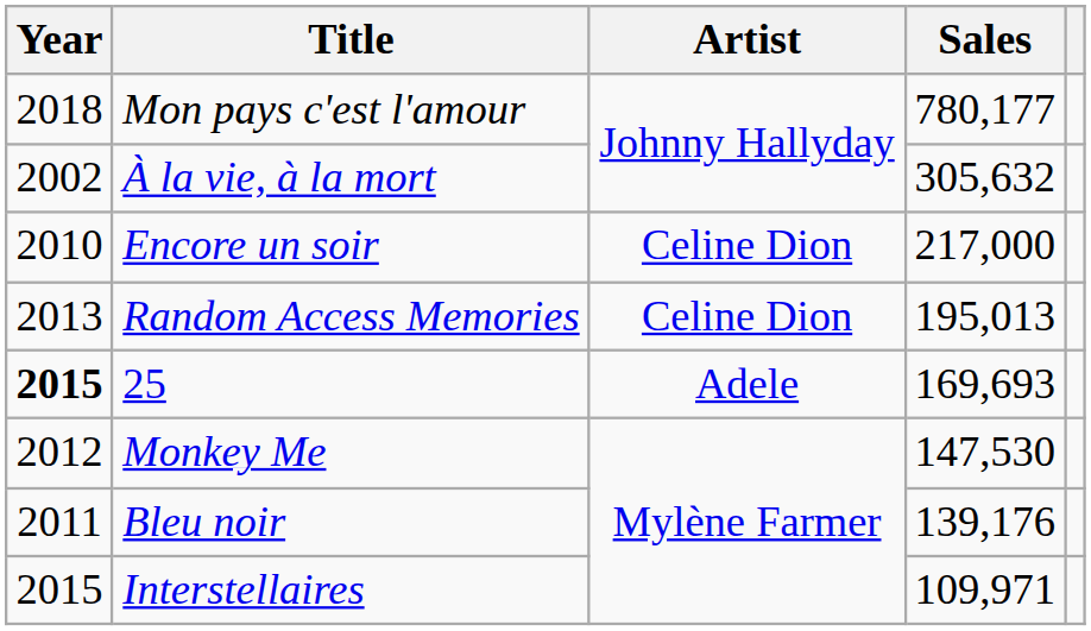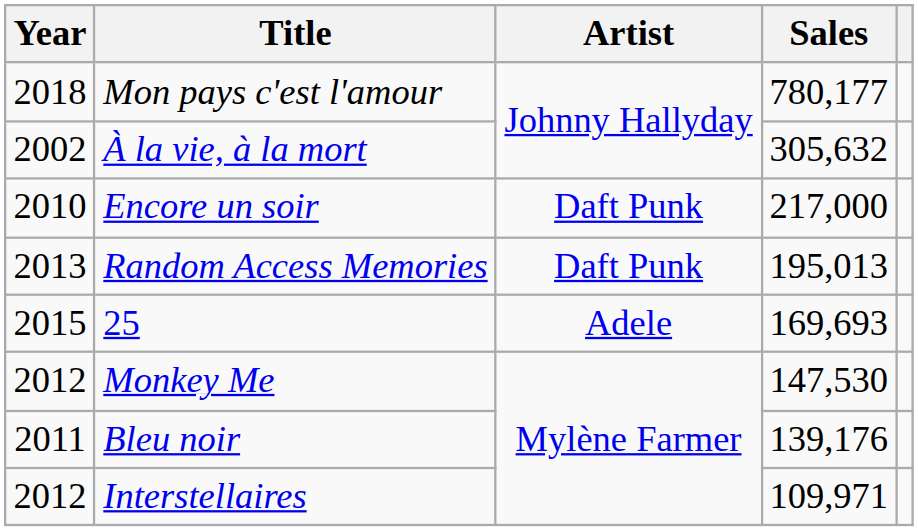 <table class="wikitable sortable" style="text-align:center;">
 <tr>
 <th>Year</th>
 <th>Title</th>
 <th>Artist</th>
 <th>Sales</th>
 <th></th>
 </tr>
 <tr>
 <td>2018</td>
 <td style="text-align: left;"><em>Mon pays c'est l'amour</em></td>
 <td style="text-align: left;" rowspan="2"><a href='#'>Johnny Hallyday</a></td>
 <td>780,177</td>
 <td></td>
 </tr>
 <tr>
 <td>2002</td>
 <td style="text-align: left;"><em><a href='#'>À la vie, à la mort</a></em></td>
 <td>305,632</td>
 <td></td>
 </tr>
 <tr>
 <td>2010</td>
 <td style="text-align: left;"><em><a href='#'>Encore un soir</a></em></td>
-<td><a href='#'>Celine Dion</a></td>
+<td><a href='#'>Daft Punk</a></td>
 <td>217,000</td>
 <td></td>
 </tr>
 <tr>
 <td>2013</td>
 <td style="text-align: left;"><em><a href='#'>Random Access Memories</a></em></td>
-<td><a href='#'>Celine Dion</a></td>
+<td><a href='#'>Daft Punk</a></td>
 <td>195,013</td>
 <td></td>
 </tr>
 <tr>
-<td><strong>2015</strong></td>
+<td>2015</td>
 <td style="text-align: left;"><a href='#'>25</a></td>
 <td><a href='#'>Adele</a></td>
 <td>169,693</td>
 <td></td>
 </tr>
 <tr>
 <td>2012</td>
 <td style="text-align: left;"><em><a href='#'>Monkey Me</a></em></td>
 <td rowspan="3"><a href='#'>Mylène Farmer</a></td>
 <td>147,530</td>
 <td></td>
 </tr>
 <tr>
 <td>2011</td>
 <td style="text-align: left;"><em><a href='#'>Bleu noir</a></em></td>
 <td>139,176</td>
 <td></td>
 </tr>
 <tr>
-<td>2015</td>
+<td>2012</td>
 <td style="text-align: left;"><em><a href='#'>Interstellaires</a></em></td>
 <td>109,971</td>
 <td></td>
 </tr>
 </table>
